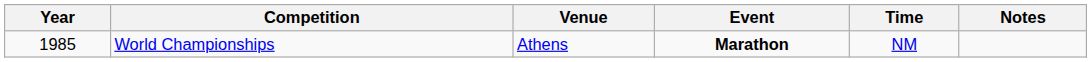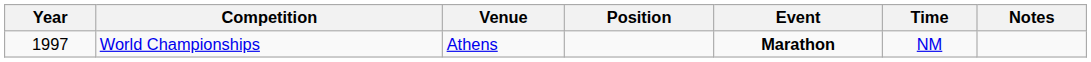 <table class="wikitable" width=60% style="font-size:90%; text-align:center;">
 <tr>
 <th>Year</th>
 <th>Competition</th>
 <th>Venue</th>
+<th>Position</th>
 <th>Event</th>
 <th>Time</th>
 <th>Notes</th>
 </tr>
 <tr>
-<td>1985</td>
+<td>1997</td>
 <td align=left><a href='#'>World Championships</a></td>
 <td align=left> <a href='#'>Athens</a></td>
+<td></td>
 <td><strong>Marathon</strong></td>
 <td><a href='#'>NM</a></td>
 <td></td>
 </tr>
 </table>
